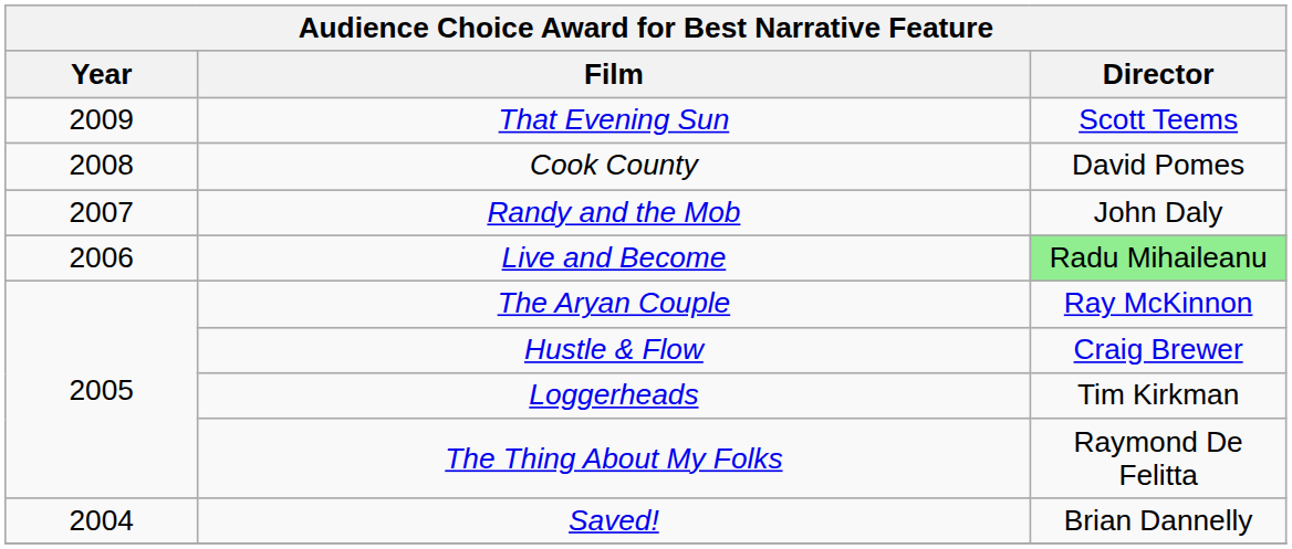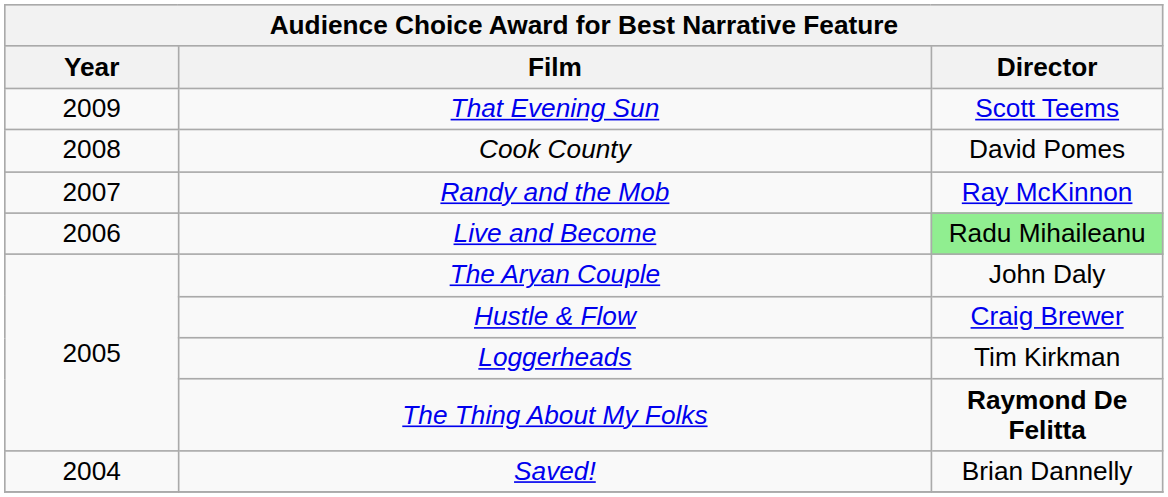 <table class="wikitable" width="80%">
 <tr>
 <th colspan="3" align="center">Audience Choice Award for Best Narrative Feature</th>
 </tr>
 <tr>
 <th width="15%">Year</th>
 <th width="65%">Film</th>
 <th width="20%">Director</th>
 </tr>
 <tr>
 <td align="center">2009</td>
 <td align="center"><a href='#'><em>That Evening Sun</em></a></td>
 <td align="center"><a href='#'>Scott Teems</a></td>
 </tr>
 <tr>
 <td align="center">2008</td>
 <td align="center"><em>Cook County</em></td>
 <td align="center">David Pomes</td>
 </tr>
 <tr>
 <td align="center">2007</td>
 <td align="center"><em><a href='#'>Randy and the Mob</a></em></td>
-<td align="center">John Daly</td>
+<td align="center"><a href='#'>Ray McKinnon</a></td>
 </tr>
 <tr>
 <td align="center">2006</td>
 <td align="center"><a href='#'><em>Live and Become</em></a></td>
 <td align="center" style="background: lightgreen;">Radu Mihaileanu</td>
 </tr>
 <tr>
 <td rowspan="4" align="center">2005</td>
 <td align="center"><a href='#'><em>The Aryan Couple</em></a></td>
-<td align="center"><a href='#'>Ray McKinnon</a></td>
+<td align="center">John Daly</td>
 </tr>
 <tr>
 <td align="center"><em><a href='#'>Hustle & Flow</a></em></td>
 <td align="center"><a href='#'>Craig Brewer</a></td>
 </tr>
 <tr>
 <td align="center"><a href='#'><em>Loggerheads</em></a></td>
 <td align="center">Tim Kirkman</td>
 </tr>
 <tr>
 <td align="center"><em><a href='#'>The Thing About My Folks</a></em></td>
-<td align="center">Raymond De Felitta</td>
+<td align="center"><strong>Raymond De Felitta</strong></td>
 </tr>
 <tr>
 <td align="center">2004</td>
 <td align="center"><em><a href='#'>Saved!</a></em></td>
 <td align="center">Brian Dannelly</td>
 </tr>
 <tr>
 </tr>
 </table>
